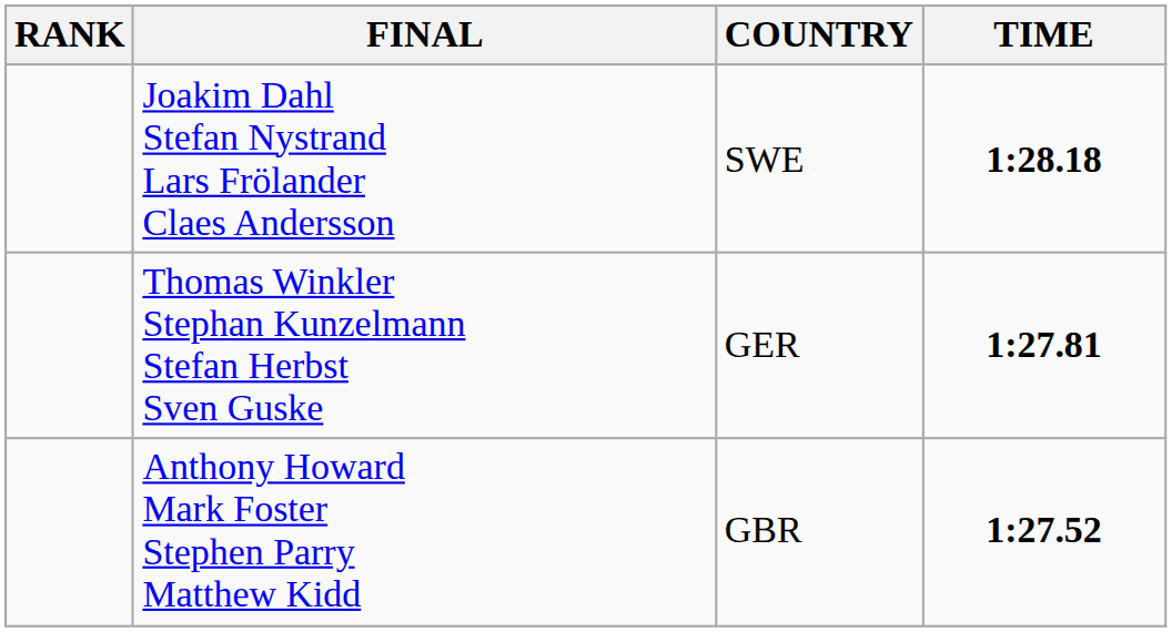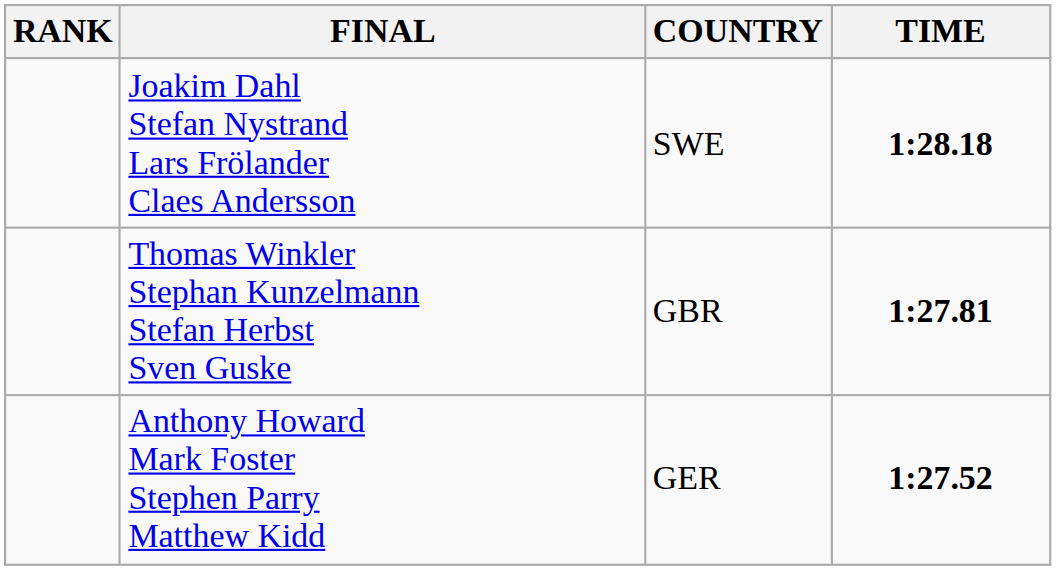 <table class="wikitable">
 <tr>
 <th>RANK</th>
 <th align="left" style="width: 15em">FINAL</th>
 <th>COUNTRY</th>
 <th style="width: 6em">TIME</th>
 </tr>
 <tr>
 <td align="center"></td>
 <td><a href='#'>Joakim Dahl</a><br><a href='#'>Stefan Nystrand</a><br><a href='#'>Lars Frölander</a><br><a href='#'>Claes Andersson</a></td>
 <td> SWE</td>
 <td align="center"><strong>1:28.18</strong></td>
 </tr>
 <tr>
 <td align="center"></td>
 <td><a href='#'>Thomas Winkler</a><br><a href='#'>Stephan Kunzelmann</a><br><a href='#'>Stefan Herbst</a><br><a href='#'>Sven Guske</a></td>
-<td> GER</td>
+<td> GBR</td>
 <td align="center"><strong>1:27.81</strong></td>
 </tr>
 <tr>
 <td align="center"></td>
 <td><a href='#'>Anthony Howard</a><br><a href='#'>Mark Foster</a><br><a href='#'>Stephen Parry</a><br><a href='#'>Matthew Kidd</a></td>
-<td> GBR</td>
+<td> GER</td>
 <td align="center"><strong>1:27.52</strong></td>
 </tr>
 </table>
